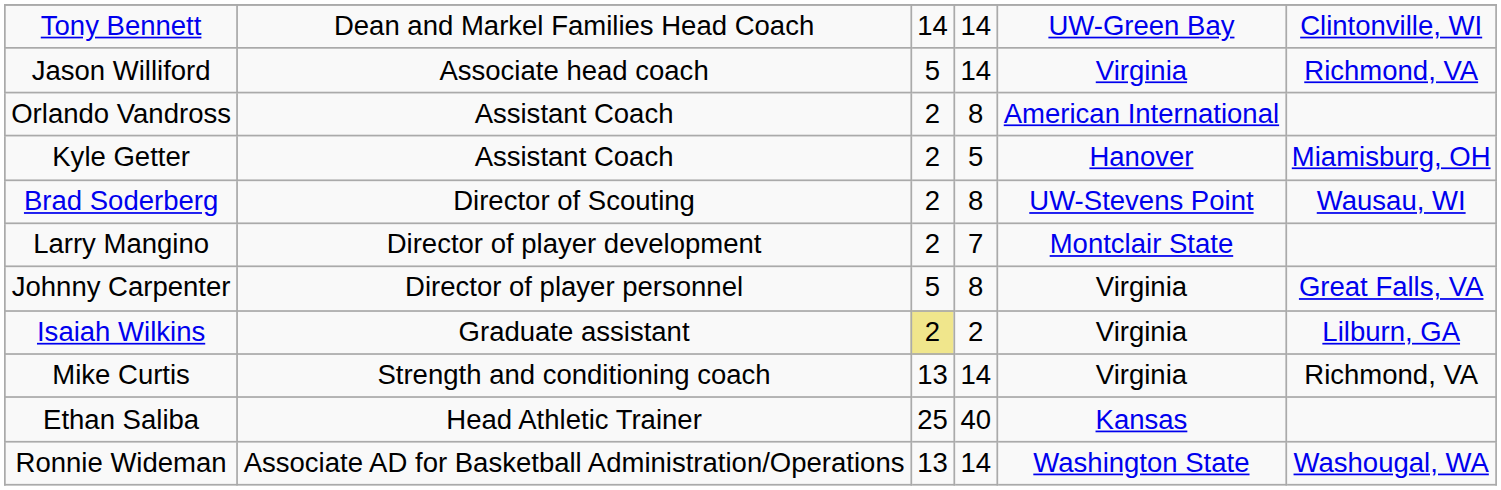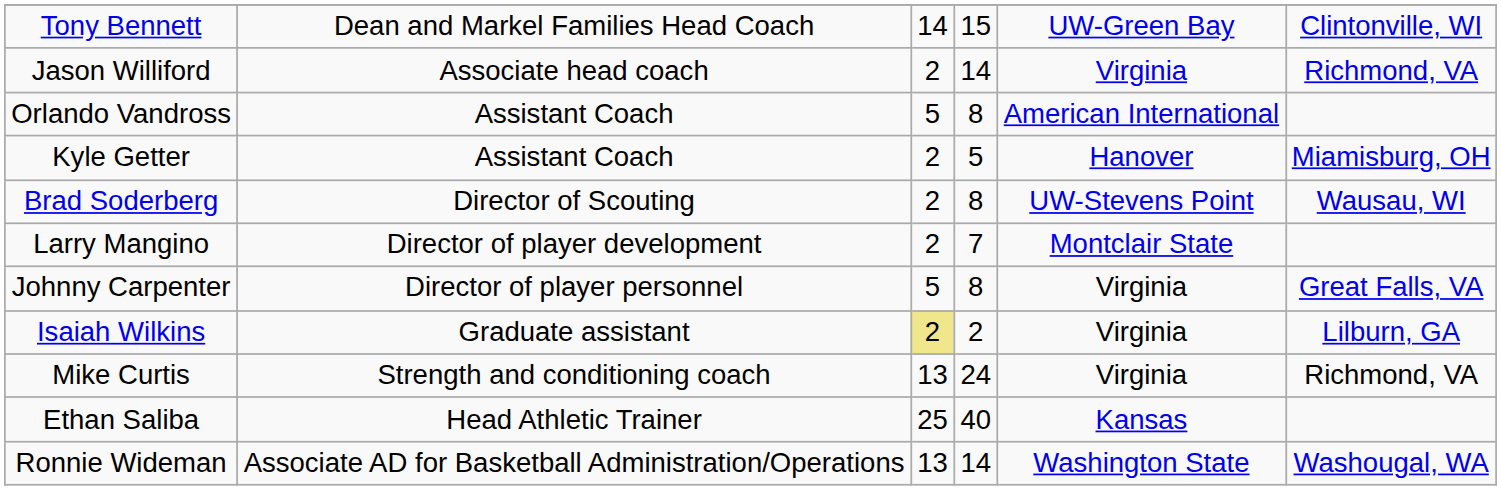 <table class="wikitable sortable" style="text-align: center">
 <tr align=center>
 </tr>
 <tr>
 <td><a href='#'>Tony Bennett</a></td>
 <td>Dean and Markel Families Head Coach</td>
 <td>14</td>
-<td>14</td>
+<td>15</td>
 <td><a href='#'>UW-Green Bay</a></td>
 <td><a href='#'>Clintonville, WI</a> </td>
 </tr>
 <tr>
 <td>Jason Williford</td>
 <td>Associate head coach</td>
-<td>5</td>
+<td>2</td>
 <td>14</td>
 <td><a href='#'>Virginia</a></td>
 <td><a href='#'>Richmond, VA</a> </td>
 </tr>
 <tr>
 <td>Orlando Vandross</td>
 <td>Assistant Coach</td>
-<td>2</td>
+<td>5</td>
 <td>8</td>
 <td><a href='#'>American International</a></td>
 <td></td>
 </tr>
 <tr>
 <td>Kyle Getter</td>
 <td>Assistant Coach</td>
 <td>2</td>
 <td>5</td>
 <td><a href='#'>Hanover</a></td>
 <td><a href='#'>Miamisburg, OH</a> </td>
 </tr>
 <tr>
 <td><a href='#'>Brad Soderberg</a></td>
 <td>Director of Scouting</td>
 <td>2</td>
 <td>8</td>
 <td><a href='#'>UW-Stevens Point</a></td>
 <td><a href='#'>Wausau, WI</a> </td>
 </tr>
 <tr>
 <td>Larry Mangino</td>
 <td>Director of player development</td>
 <td>2</td>
 <td>7</td>
 <td><a href='#'>Montclair State</a></td>
 <td></td>
 </tr>
 <tr>
 <td>Johnny Carpenter</td>
 <td>Director of player personnel</td>
 <td>5</td>
 <td>8</td>
 <td>Virginia</td>
 <td><a href='#'>Great Falls, VA</a> </td>
 </tr>
 <tr>
 <td><a href='#'>Isaiah Wilkins</a></td>
 <td>Graduate assistant</td>
 <td style="background: khaki;">2</td>
 <td>2</td>
 <td>Virginia</td>
 <td><a href='#'>Lilburn, GA</a> </td>
 </tr>
 <tr>
 <td>Mike Curtis</td>
 <td>Strength and conditioning coach</td>
 <td>13</td>
-<td>14</td>
+<td>24</td>
 <td>Virginia</td>
 <td>Richmond, VA </td>
 </tr>
 <tr>
 <td>Ethan Saliba</td>
 <td>Head Athletic Trainer</td>
 <td>25</td>
 <td>40</td>
 <td><a href='#'>Kansas</a></td>
 <td></td>
 </tr>
 <tr>
 <td>Ronnie Wideman</td>
 <td>Associate AD for Basketball Administration/Operations</td>
 <td>13</td>
 <td>14</td>
 <td><a href='#'>Washington State</a></td>
 <td><a href='#'>Washougal, WA</a> </td>
 </tr>
 </table>
